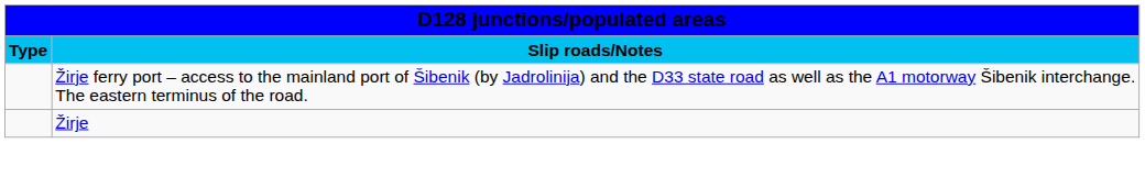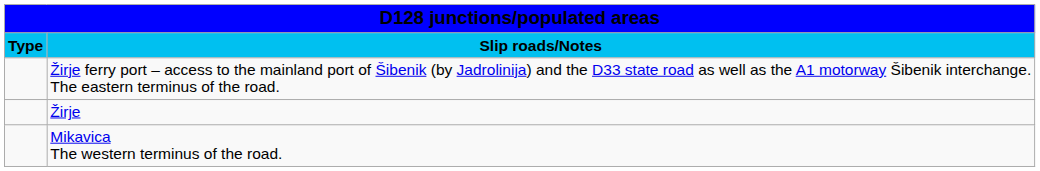 <table class="wikitable">
 <tr>
 <td colspan=2 bgcolor=blue align=center style=margin-top:15><span><big><strong>D128 junctions/populated areas</strong></big></span></td>
 </tr>
 <tr>
 <td align=center bgcolor=00c0f0><strong>Type</strong></td>
 <td align=center bgcolor=00c0f0><strong>Slip roads/Notes</strong></td>
 </tr>
 <tr>
 <td></td>
 <td><a href='#'>Žirje</a> ferry port – access to the mainland port of <a href='#'>Šibenik</a> (by <a href='#'>Jadrolinija</a>) and the <a href='#'>D33 state road</a> as well as the <a href='#'>A1 motorway</a> Šibenik interchange.<br>The eastern terminus of the road.</td>
 </tr>
 <tr>
 <td></td>
 <td><a href='#'>Žirje</a></td>
 </tr>
+<tr>
+<td></td>
+<td><a href='#'>Mikavica</a><br>The western terminus of the road.</td>
+</tr>
 </table>
